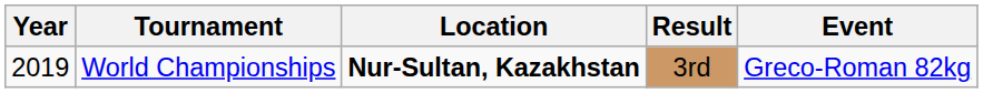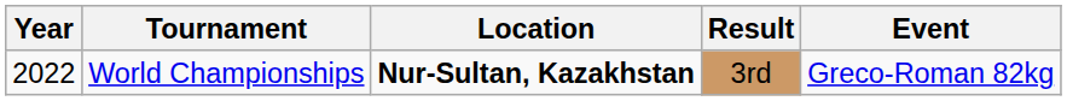 <table class="wikitable" style="font-size:95%;">
 <tr>
 <th>Year</th>
 <th>Tournament</th>
 <th>Location</th>
 <th>Result</th>
 <th>Event</th>
 </tr>
 <tr>
-<td>2019</td>
+<td>2022</td>
 <td><a href='#'>World Championships</a></td>
 <td><strong>Nur-Sultan, Kazakhstan</strong></td>
 <td align="center" bgcolor="cc9966">3rd</td>
 <td><a href='#'>Greco-Roman 82kg</a></td>
 </tr>
 </table>
